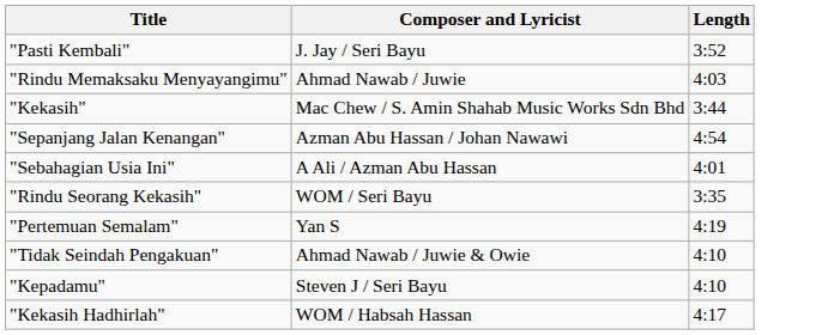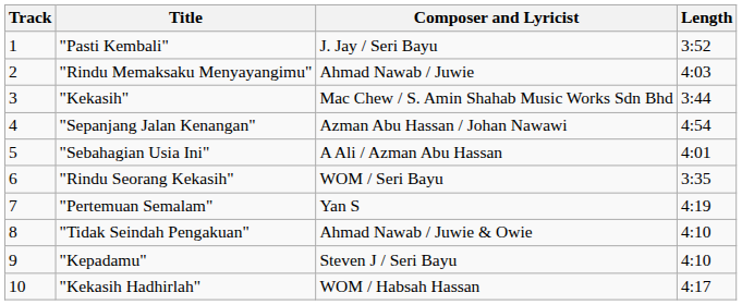 <table class="wikitable">
 <tr>
+<th>Track</th>
 <th>Title</th>
 <th>Composer and Lyricist</th>
 <th>Length</th>
 </tr>
 <tr>
+<td>1</td>
 <td>"Pasti Kembali"</td>
 <td>J. Jay / Seri Bayu</td>
 <td>3:52</td>
 </tr>
 <tr>
+<td>2</td>
 <td>"Rindu Memaksaku Menyayangimu"</td>
 <td>Ahmad Nawab / Juwie</td>
 <td>4:03</td>
 </tr>
 <tr>
+<td>3</td>
 <td>"Kekasih"</td>
 <td>Mac Chew / S. Amin Shahab Music Works Sdn Bhd</td>
 <td>3:44</td>
 </tr>
 <tr>
+<td>4</td>
 <td>"Sepanjang Jalan Kenangan"</td>
 <td>Azman Abu Hassan / Johan Nawawi</td>
 <td>4:54</td>
 </tr>
 <tr>
+<td>5</td>
 <td>"Sebahagian Usia Ini"</td>
 <td>A Ali / Azman Abu Hassan</td>
 <td>4:01</td>
 </tr>
 <tr>
+<td>6</td>
 <td>"Rindu Seorang Kekasih"</td>
 <td>WOM / Seri Bayu</td>
 <td>3:35</td>
 </tr>
 <tr>
+<td>7</td>
 <td>"Pertemuan Semalam"</td>
 <td>Yan S</td>
 <td>4:19</td>
 </tr>
 <tr>
+<td>8</td>
 <td>"Tidak Seindah Pengakuan"</td>
 <td>Ahmad Nawab / Juwie & Owie</td>
 <td>4:10</td>
 </tr>
 <tr>
+<td>9</td>
 <td>"Kepadamu"</td>
 <td>Steven J / Seri Bayu</td>
 <td>4:10</td>
 </tr>
 <tr>
+<td>10</td>
 <td>"Kekasih Hadhirlah"</td>
 <td>WOM / Habsah Hassan</td>
 <td>4:17</td>
 </tr>
 </table>
